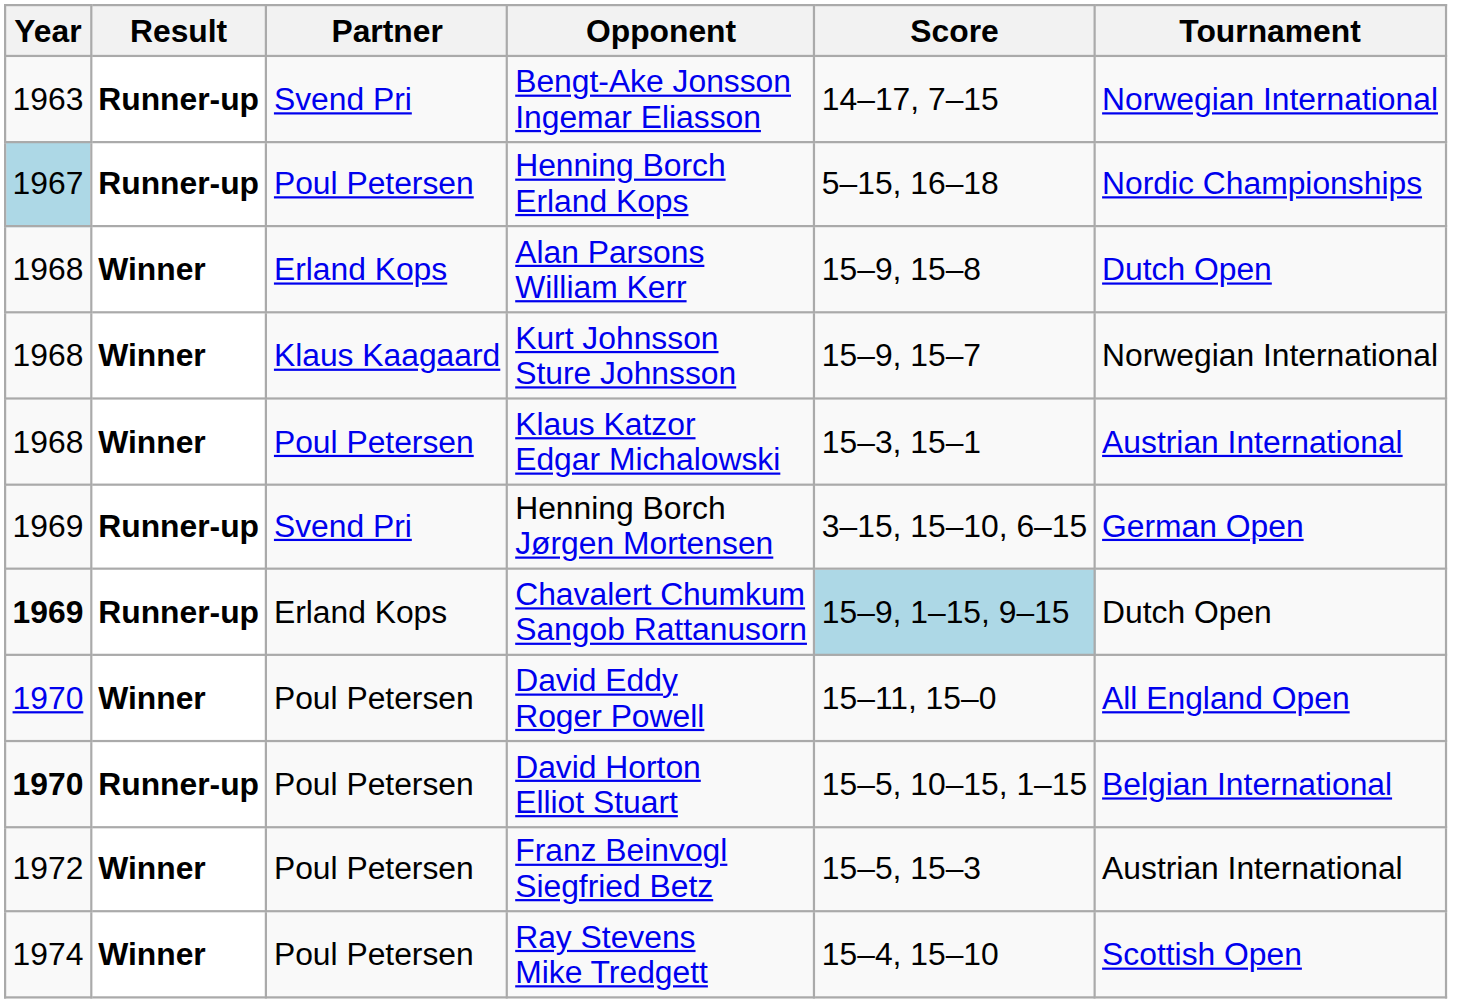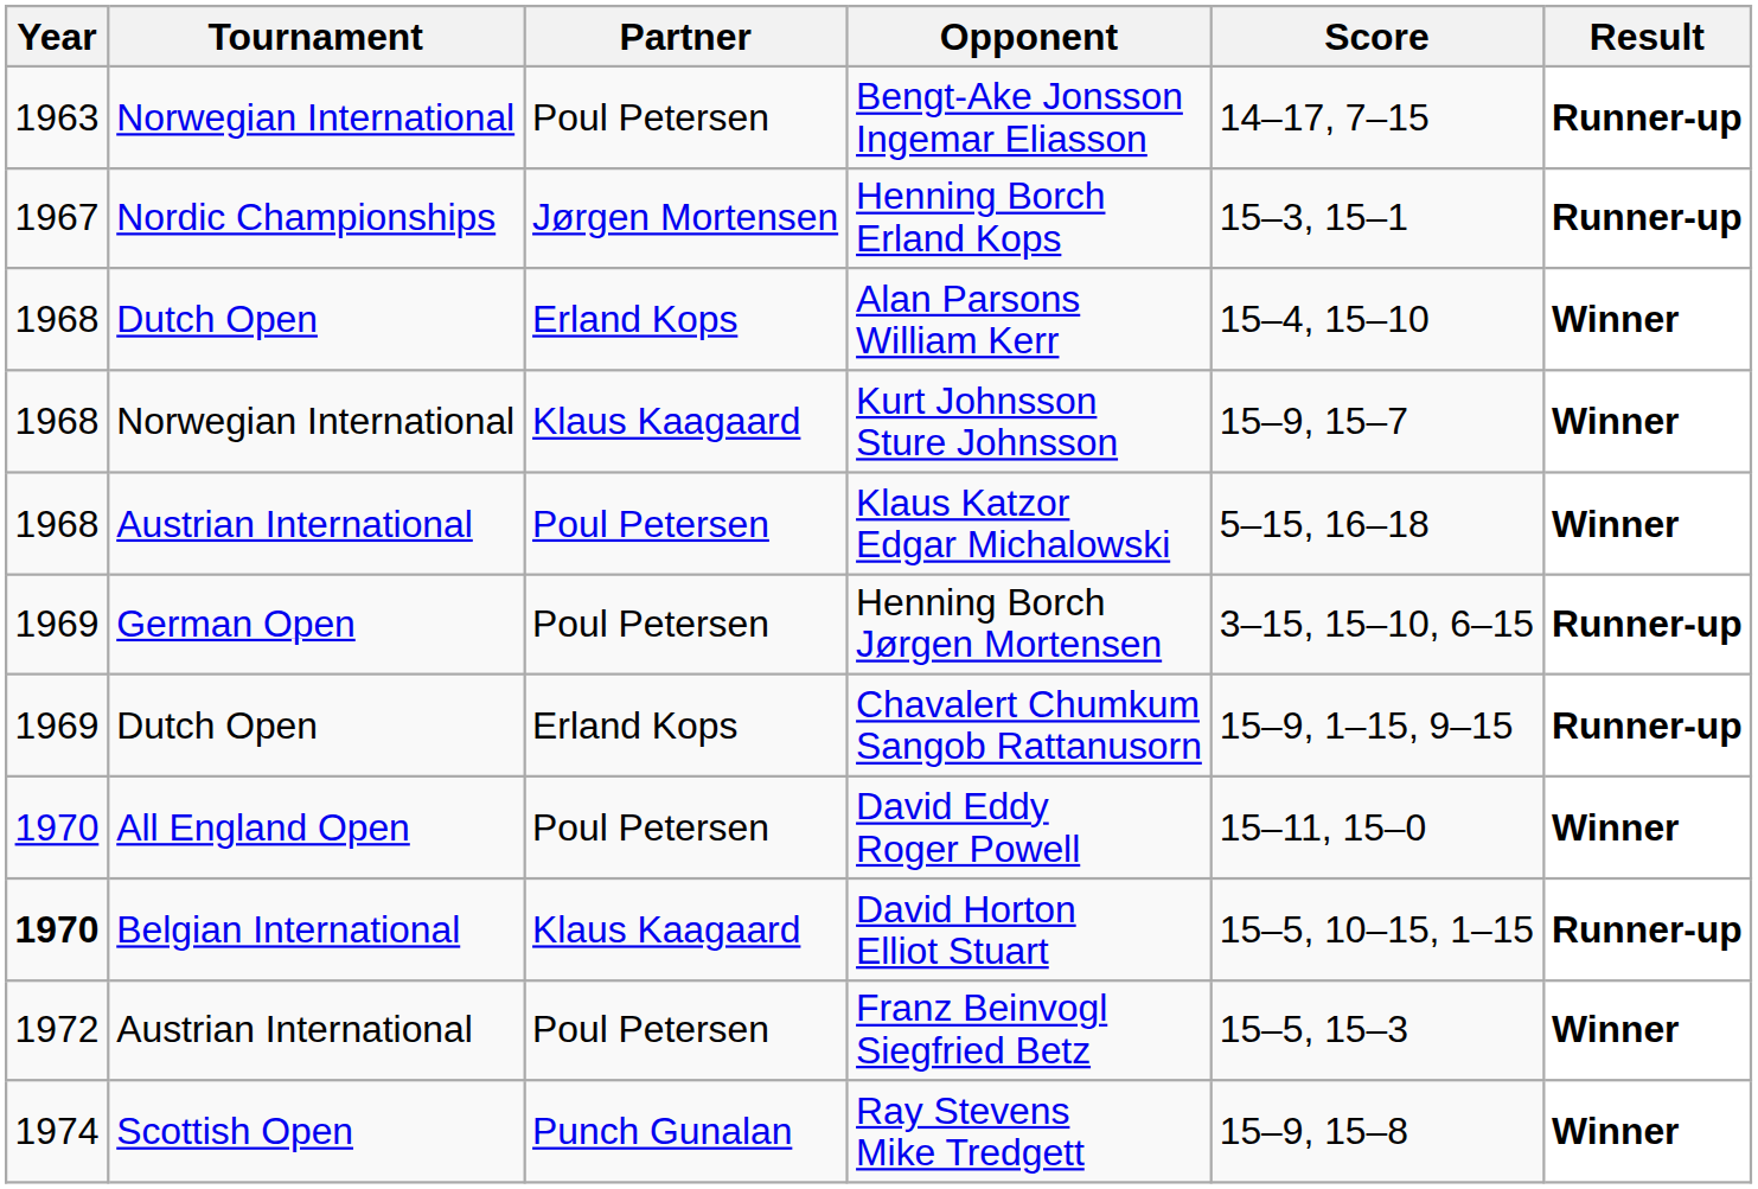 <table class="sortable wikitable" style="font-size: 90%;">
 <tr>
 <th>Year</th>
-<th>Result</th>
+<th>Tournament</th>
 <th>Partner</th>
 <th>Opponent</th>
 <th>Score</th>
-<th>Tournament</th>
+<th>Result</th>
 </tr>
 <tr>
 <td align="center">1963</td>
-<td style="text-align:left; background: white"> <strong>Runner-up</strong></td>
-<td align="left"> <a href='#'>Svend Pri</a></td>
+<td align="left"><a href='#'>Norwegian International</a></td>
+<td align="left"> Poul Petersen</td>
 <td align="left"> <a href='#'>Bengt-Ake Jonsson</a><br> <a href='#'>Ingemar Eliasson</a></td>
 <td align="left">14–17, 7–15</td>
-<td align="left"><a href='#'>Norwegian International</a></td>
+<td style="text-align:left; background: white"> <strong>Runner-up</strong></td>
 </tr>
 <tr>
-<td align="center" style="background: lightblue;">1967</td>
+<td align="center">1967</td>
+<td align="left"><a href='#'>Nordic Championships</a></td>
+<td align="left"> <a href='#'>Jørgen Mortensen</a></td>
+<td align="left"> <a href='#'>Henning Borch</a><br> <a href='#'>Erland Kops</a></td>
+<td align="left">15–3, 15–1</td>
 <td style="text-align:left; background: white"> <strong>Runner-up</strong></td>
-<td align="left"> <a href='#'>Poul Petersen</a></td>
-<td align="left"> <a href='#'>Henning Borch</a><br> <a href='#'>Erland Kops</a></td>
-<td align="left">5–15, 16–18</td>
-<td align="left"><a href='#'>Nordic Championships</a></td>
 </tr>
 <tr>
 <td align="center">1968</td>
-<td style="text-align:left; background: white"> <strong>Winner</strong></td>
+<td align="left"><a href='#'>Dutch Open</a></td>
 <td align="left"> <a href='#'>Erland Kops</a></td>
 <td align="left"> <a href='#'>Alan Parsons</a><br> <a href='#'>William Kerr</a></td>
-<td align="left">15–9, 15–8</td>
-<td align="left"><a href='#'>Dutch Open</a></td>
+<td align="left">15–4, 15–10</td>
+<td style="text-align:left; background: white"> <strong>Winner</strong></td>
 </tr>
 <tr>
 <td align="center">1968</td>
-<td style="text-align:left; background: white"> <strong>Winner</strong></td>
+<td align="left">Norwegian International</td>
 <td align="left"> <a href='#'>Klaus Kaagaard</a></td>
 <td align="left"> <a href='#'>Kurt Johnsson</a><br> <a href='#'>Sture Johnsson</a></td>
 <td align="left">15–9, 15–7</td>
-<td align="left">Norwegian International</td>
+<td style="text-align:left; background: white"> <strong>Winner</strong></td>
 </tr>
 <tr>
 <td align="center">1968</td>
-<td style="text-align:left; background: white"> <strong>Winner</strong></td>
+<td align="left"><a href='#'>Austrian International</a></td>
 <td align="left"> <a href='#'>Poul Petersen</a></td>
 <td align="left"> <a href='#'>Klaus Katzor</a><br> <a href='#'>Edgar Michalowski</a></td>
-<td align="left">15–3, 15–1</td>
-<td align="left"><a href='#'>Austrian International</a></td>
+<td align="left">5–15, 16–18</td>
+<td style="text-align:left; background: white"> <strong>Winner</strong></td>
 </tr>
 <tr>
 <td align="center">1969</td>
-<td style="text-align:left; background: white"> <strong>Runner-up</strong></td>
-<td align="left"> <a href='#'>Svend Pri</a></td>
+<td align="left"><a href='#'>German Open</a></td>
+<td align="left"> Poul Petersen</td>
 <td align="left"> Henning Borch<br> <a href='#'>Jørgen Mortensen</a></td>
 <td align="left">3–15, 15–10, 6–15</td>
-<td align="left"><a href='#'>German Open</a></td>
+<td style="text-align:left; background: white"> <strong>Runner-up</strong></td>
 </tr>
 <tr>
-<td align="center"><strong>1969</strong></td>
-<td style="text-align:left; background: white"> <strong>Runner-up</strong></td>
+<td align="center">1969</td>
+<td align="left">Dutch Open</td>
 <td align="left"> Erland Kops</td>
 <td align="left"> <a href='#'>Chavalert Chumkum</a><br> <a href='#'>Sangob Rattanusorn</a></td>
-<td align="left" style="background: lightblue;">15–9, 1–15, 9–15</td>
-<td align="left">Dutch Open</td>
+<td align="left">15–9, 1–15, 9–15</td>
+<td style="text-align:left; background: white"> <strong>Runner-up</strong></td>
 </tr>
 <tr>
 <td align="center"><a href='#'>1970</a></td>
-<td style="text-align:left; background: white"> <strong>Winner</strong></td>
+<td align="left"><a href='#'>All England Open</a></td>
 <td align="left"> Poul Petersen</td>
 <td align="left"> <a href='#'>David Eddy</a><br> <a href='#'>Roger Powell</a></td>
 <td align="left">15–11, 15–0</td>
-<td align="left"><a href='#'>All England Open</a></td>
+<td style="text-align:left; background: white"> <strong>Winner</strong></td>
 </tr>
 <tr>
 <td align="center"><strong>1970</strong></td>
-<td style="text-align:left; background: white"> <strong>Runner-up</strong></td>
-<td align="left"> Poul Petersen</td>
+<td align="left"><a href='#'>Belgian International</a></td>
+<td align="left"> <a href='#'>Klaus Kaagaard</a></td>
 <td align="left"> <a href='#'>David Horton</a><br> <a href='#'>Elliot Stuart</a></td>
 <td align="left">15–5, 10–15, 1–15</td>
-<td align="left"><a href='#'>Belgian International</a></td>
+<td style="text-align:left; background: white"> <strong>Runner-up</strong></td>
 </tr>
 <tr>
 <td align="center">1972</td>
-<td style="text-align:left; background: white"> <strong>Winner</strong></td>
+<td align="left">Austrian International</td>
 <td align="left"> Poul Petersen</td>
 <td align="left"> <a href='#'>Franz Beinvogl</a><br> <a href='#'>Siegfried Betz</a></td>
 <td align="left">15–5, 15–3</td>
-<td align="left">Austrian International</td>
+<td style="text-align:left; background: white"> <strong>Winner</strong></td>
 </tr>
 <tr>
 <td align="center">1974</td>
+<td align="left"><a href='#'>Scottish Open</a></td>
+<td align="left"> <a href='#'>Punch Gunalan</a></td>
+<td align="left"> <a href='#'>Ray Stevens</a><br> <a href='#'>Mike Tredgett</a></td>
+<td align="left">15–9, 15–8</td>
 <td style="text-align:left; background: white"> <strong>Winner</strong></td>
-<td align="left"> Poul Petersen</td>
-<td align="left"> <a href='#'>Ray Stevens</a><br> <a href='#'>Mike Tredgett</a></td>
-<td align="left">15–4, 15–10</td>
-<td align="left"><a href='#'>Scottish Open</a></td>
 </tr>
 </table>
